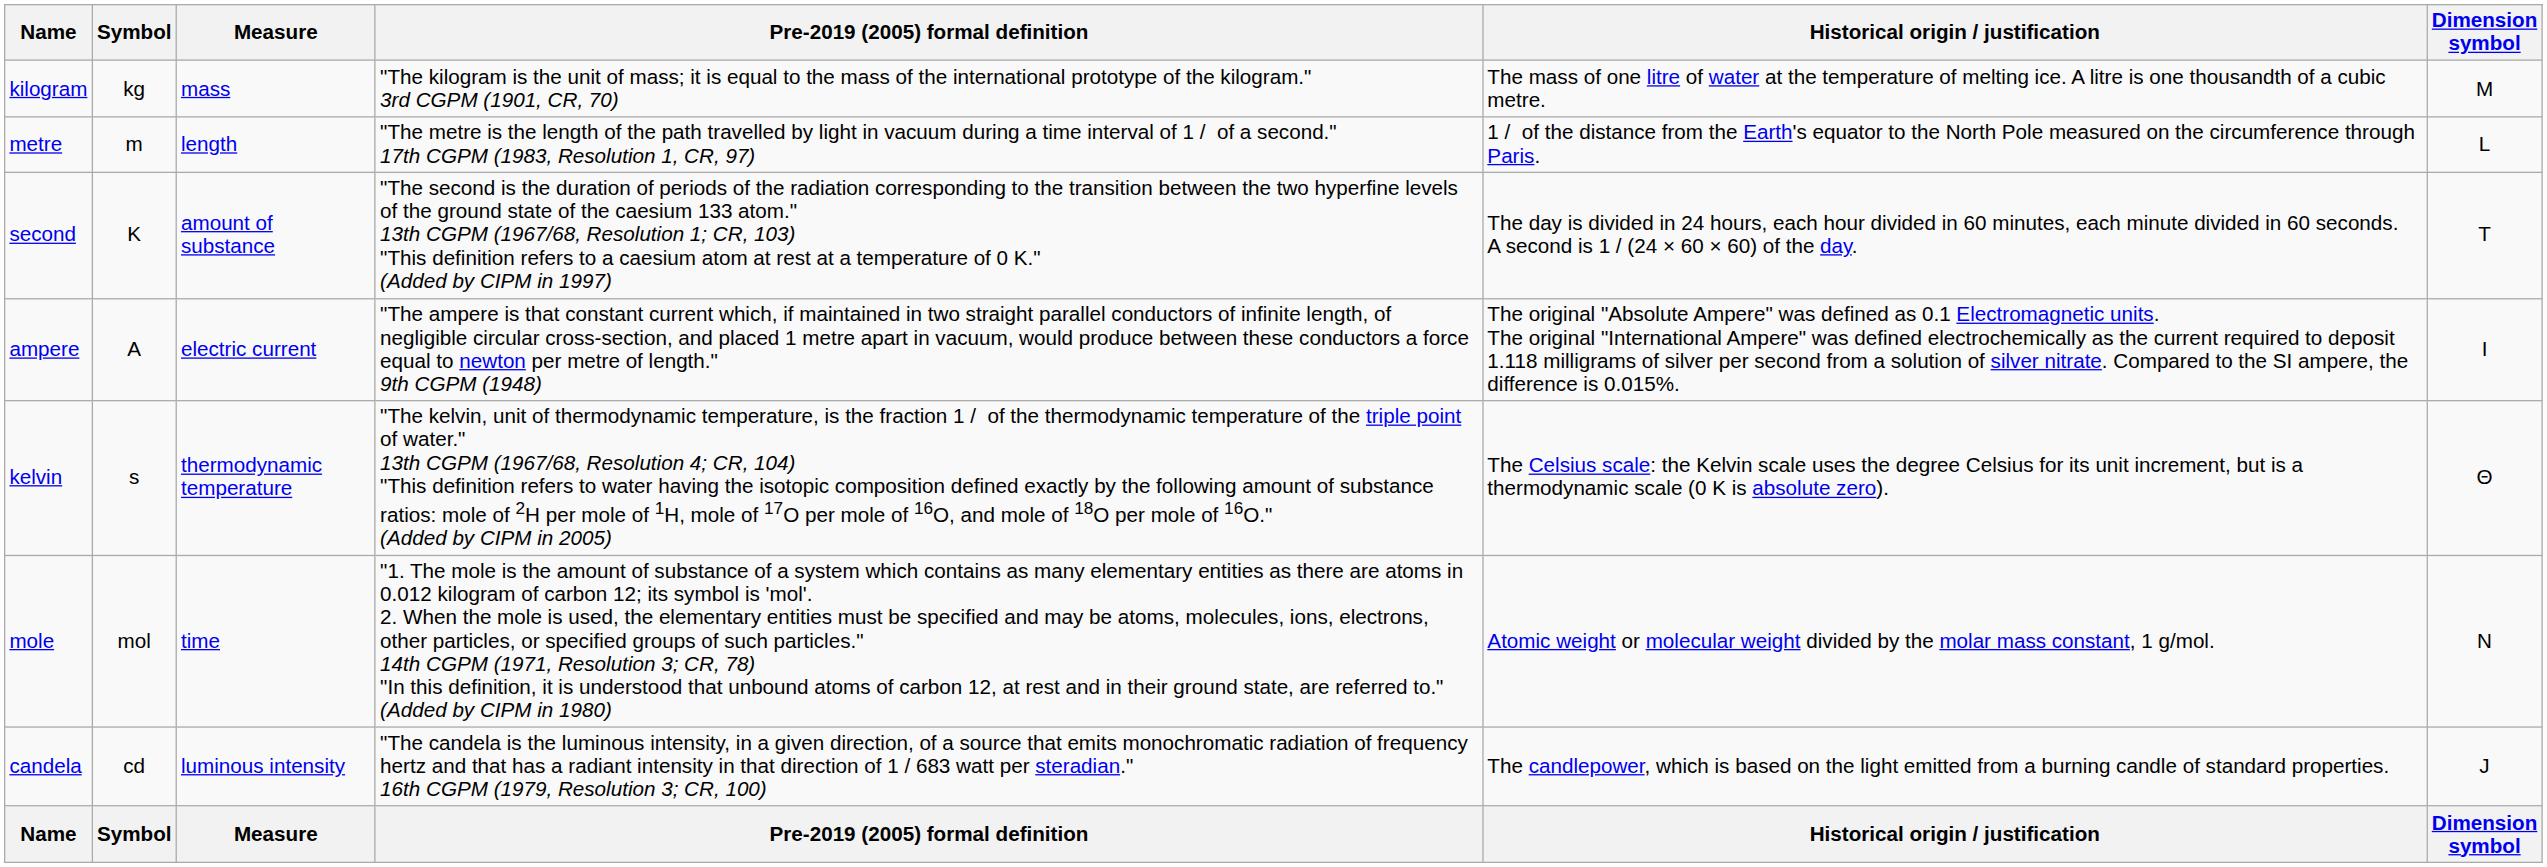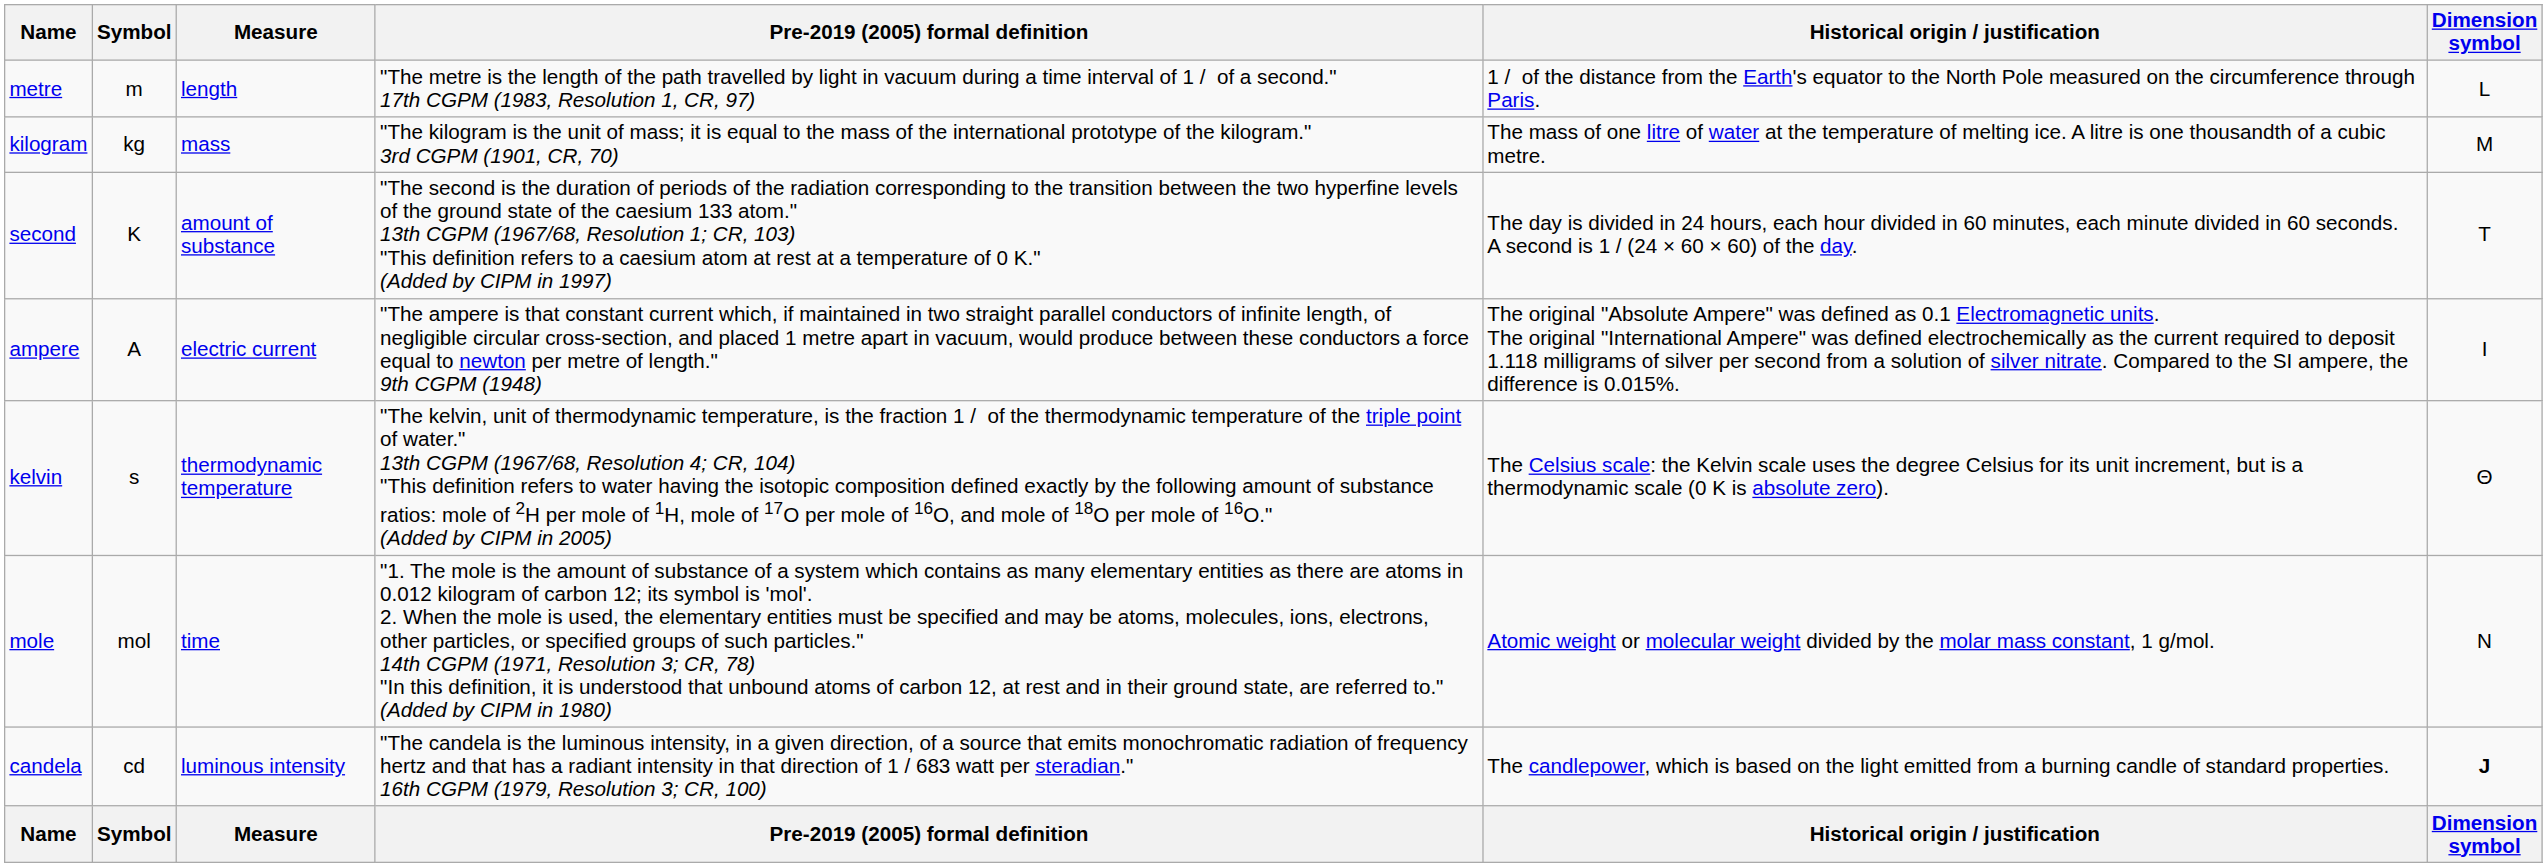 <table class="wikitable">
 <tr>
 <th>Name</th>
 <th style="text-align: center">Symbol</th>
 <th>Measure</th>
 <th>Pre-2019 (2005) formal definition</th>
 <th>Historical origin / justification</th>
 <th><a href='#'>Dimension<br>symbol</a></th>
 </tr>
 <tr>
+<td><a href='#'>metre</a></td>
+<td style="text-align: center">m</td>
+<td><a href='#'>length</a></td>
+<td>"The metre is the length of the path travelled by light in vacuum during a time interval of 1 /  of a second."<br><em>17th CGPM (1983, Resolution 1, CR, 97)</em></td>
+<td>1 /  of the distance from the <a href='#'>Earth</a>'s equator to the North Pole measured on the circumference through <a href='#'>Paris</a>.</td>
+<td style="text-align:center">L</td>
+</tr>
+<tr>
 <td><a href='#'>kilogram</a></td>
 <td style="text-align: center">kg</td>
 <td><a href='#'>mass</a></td>
 <td>"The kilogram is the unit of mass; it is equal to the mass of the international prototype of the kilogram."<br><em>3rd CGPM (1901, CR, 70)</em></td>
 <td>The mass of one <a href='#'>litre</a> of <a href='#'>water</a> at the temperature of melting ice. A litre is one thousandth of a cubic metre.</td>
 <td style="text-align:center">M</td>
-</tr>
-<tr>
-<td><a href='#'>metre</a></td>
-<td style="text-align: center">m</td>
-<td><a href='#'>length</a></td>
-<td>"The metre is the length of the path travelled by light in vacuum during a time interval of 1 /  of a second."<br><em>17th CGPM (1983, Resolution 1, CR, 97)</em></td>
-<td>1 /  of the distance from the <a href='#'>Earth</a>'s equator to the North Pole measured on the circumference through <a href='#'>Paris</a>.</td>
-<td style="text-align:center">L</td>
 </tr>
 <tr>
 <td><a href='#'>second</a></td>
 <td style="text-align: center">K</td>
 <td><a href='#'>amount of substance</a></td>
 <td>"The second is the duration of  periods of the radiation corresponding to the transition between the two hyperfine levels of the ground state of the caesium 133 atom."<br><em>13th CGPM (1967/68, Resolution 1; CR, 103)</em><br>"This definition refers to a caesium atom at rest at a temperature of 0 K."<br><em>(Added by CIPM in 1997)</em></td>
 <td>The day is divided in 24 hours, each hour divided in 60 minutes, each minute divided in 60 seconds.<br>A second is 1 / (24 × 60 × 60) of the <a href='#'>day</a>.</td>
 <td style="text-align:center">T</td>
 </tr>
 <tr>
 <td><a href='#'>ampere</a></td>
 <td style="text-align: center">A</td>
 <td><a href='#'>electric current</a></td>
 <td>"The ampere is that constant current which, if maintained in two straight parallel conductors of infinite length, of negligible circular cross-section, and placed 1 metre apart in vacuum, would produce between these conductors a force equal to  <a href='#'>newton</a> per metre of length."<br><em>9th CGPM (1948)</em></td>
 <td>The original "Absolute Ampere" was defined as 0.1 <a href='#'>Electromagnetic units</a>.<br>The original "International Ampere" was defined electrochemically as the current required to deposit 1.118 milligrams of silver per second from a solution of <a href='#'>silver nitrate</a>. Compared to the SI ampere, the difference is 0.015%.</td>
 <td style="text-align:center">I</td>
 </tr>
 <tr>
 <td><a href='#'>kelvin</a></td>
 <td style="text-align: center">s</td>
 <td><a href='#'>thermodynamic temperature</a></td>
 <td>"The kelvin, unit of thermodynamic temperature, is the fraction 1 /  of the thermodynamic temperature of the <a href='#'>triple point</a> of water."<br><em>13th CGPM (1967/68, Resolution 4; CR, 104)</em><br>"This definition refers to water having the isotopic composition defined exactly by the following amount of substance ratios:  mole of <sup>2</sup>H per mole of <sup>1</sup>H,  mole of <sup>17</sup>O per mole of <sup>16</sup>O, and  mole of <sup>18</sup>O per mole of <sup>16</sup>O."<br><em>(Added by CIPM in 2005)</em></td>
 <td>The <a href='#'>Celsius scale</a>: the Kelvin scale uses the degree Celsius for its unit increment, but is a thermodynamic scale (0 K is <a href='#'>absolute zero</a>).</td>
 <td style="text-align:center">Θ</td>
 </tr>
 <tr>
 <td><a href='#'>mole</a></td>
 <td style="text-align: center">mol</td>
 <td><a href='#'>time</a></td>
 <td>"1. The mole is the amount of substance of a system which contains as many elementary entities as there are atoms in 0.012 kilogram of carbon 12; its symbol is 'mol'.<br>2. When the mole is used, the elementary entities must be specified and may be atoms, molecules, ions, electrons, other particles, or specified groups of such particles."<br><em>14th CGPM (1971, Resolution 3; CR, 78)</em><br>"In this definition, it is understood that unbound atoms of carbon 12, at rest and in their ground state, are referred to."<br><em>(Added by CIPM in 1980)</em></td>
 <td><a href='#'>Atomic weight</a> or <a href='#'>molecular weight</a> divided by the <a href='#'>molar mass constant</a>, 1 g/mol.</td>
 <td style="text-align:center">N</td>
 </tr>
 <tr>
 <td><a href='#'>candela</a></td>
 <td style="text-align: center">cd</td>
 <td><a href='#'>luminous intensity</a></td>
 <td>"The candela is the luminous intensity, in a given direction, of a source that emits monochromatic radiation of frequency  hertz and that has a radiant intensity in that direction of 1 / 683 watt per <a href='#'>steradian</a>."<br><em>16th CGPM (1979, Resolution 3; CR, 100)</em></td>
 <td>The <a href='#'>candlepower</a>, which is based on the light emitted from a burning candle of standard properties.</td>
-<td style="text-align:center">J</td>
+<td style="text-align:center"><strong>J</strong></td>
 </tr>
 <tr>
 <th>Name</th>
 <th>Symbol</th>
 <th>Measure</th>
 <th>Pre-2019 (2005) formal definition</th>
 <th>Historical origin / justification</th>
 <th><a href='#'>Dimension<br>symbol</a></th>
 </tr>
 <tr>
 </tr>
 </table>
